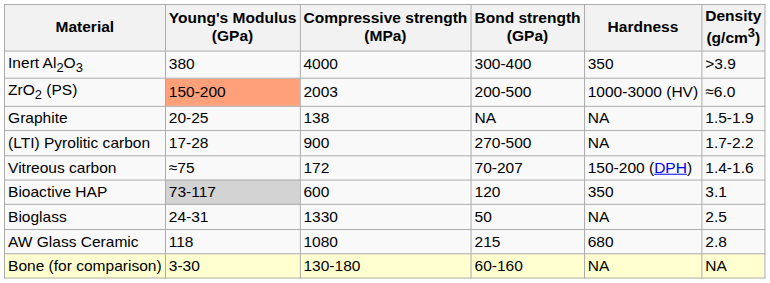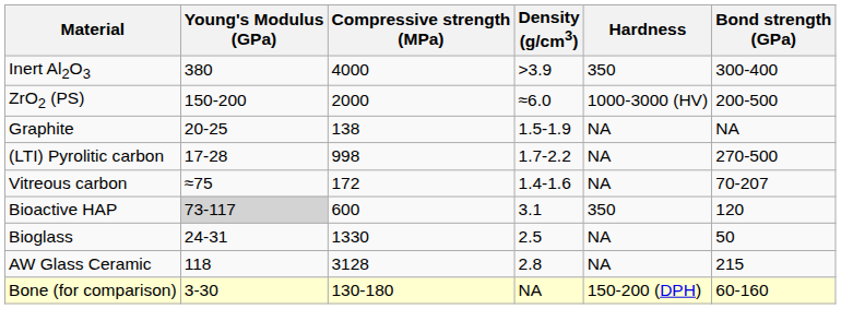 <table class="wikitable">
 <tr>
 <th>Material</th>
 <th>Young's Modulus<br>(GPa)</th>
 <th>Compressive strength<br>(MPa)</th>
+<th>Density<br>(g/cm<sup>3</sup>)</th>
+<th>Hardness</th>
 <th>Bond strength<br>(GPa)</th>
-<th>Hardness</th>
-<th>Density<br>(g/cm<sup>3</sup>)</th>
 </tr>
 <tr>
 <td>Inert Al<sub>2</sub>O<sub>3</sub></td>
 <td>380</td>
 <td>4000</td>
+<td>>3.9</td>
+<td>350</td>
 <td>300-400</td>
-<td>350</td>
-<td>>3.9</td>
 </tr>
 <tr>
 <td>ZrO<sub>2</sub> (PS)</td>
-<td style="background: lightsalmon;">150-200</td>
-<td>2003</td>
+<td>150-200</td>
+<td>2000</td>
+<td>≈6.0</td>
+<td>1000-3000 (HV)</td>
 <td>200-500</td>
-<td>1000-3000 (HV)</td>
-<td>≈6.0</td>
 </tr>
 <tr>
 <td>Graphite</td>
 <td>20-25</td>
 <td>138</td>
+<td>1.5-1.9</td>
 <td>NA</td>
 <td>NA</td>
-<td>1.5-1.9</td>
 </tr>
 <tr>
 <td>(LTI) Pyrolitic carbon</td>
 <td>17-28</td>
-<td>900</td>
+<td>998</td>
+<td>1.7-2.2</td>
+<td>NA</td>
 <td>270-500</td>
-<td>NA</td>
-<td>1.7-2.2</td>
 </tr>
 <tr>
 <td>Vitreous carbon</td>
 <td>≈75</td>
 <td>172</td>
+<td>1.4-1.6</td>
+<td>NA</td>
 <td>70-207</td>
-<td>150-200 (<a href='#'>DPH</a>)</td>
-<td>1.4-1.6</td>
 </tr>
 <tr>
 <td>Bioactive HAP</td>
 <td style="background: lightgrey;">73-117</td>
 <td>600</td>
+<td>3.1</td>
+<td>350</td>
 <td>120</td>
-<td>350</td>
-<td>3.1</td>
 </tr>
 <tr>
 <td>Bioglass</td>
 <td>24-31</td>
 <td>1330</td>
+<td>2.5</td>
+<td>NA</td>
 <td>50</td>
-<td>NA</td>
-<td>2.5</td>
 </tr>
 <tr>
 <td>AW Glass Ceramic</td>
 <td>118</td>
-<td>1080</td>
+<td>3128</td>
+<td>2.8</td>
+<td>NA</td>
 <td>215</td>
-<td>680</td>
-<td>2.8</td>
 </tr>
 <tr style="background:#FFFFD0;">
 <td>Bone (for comparison)</td>
 <td>3-30</td>
 <td>130-180</td>
+<td>NA</td>
+<td>150-200 (<a href='#'>DPH</a>)</td>
 <td>60-160</td>
-<td>NA</td>
-<td>NA</td>
 </tr>
 </table>
